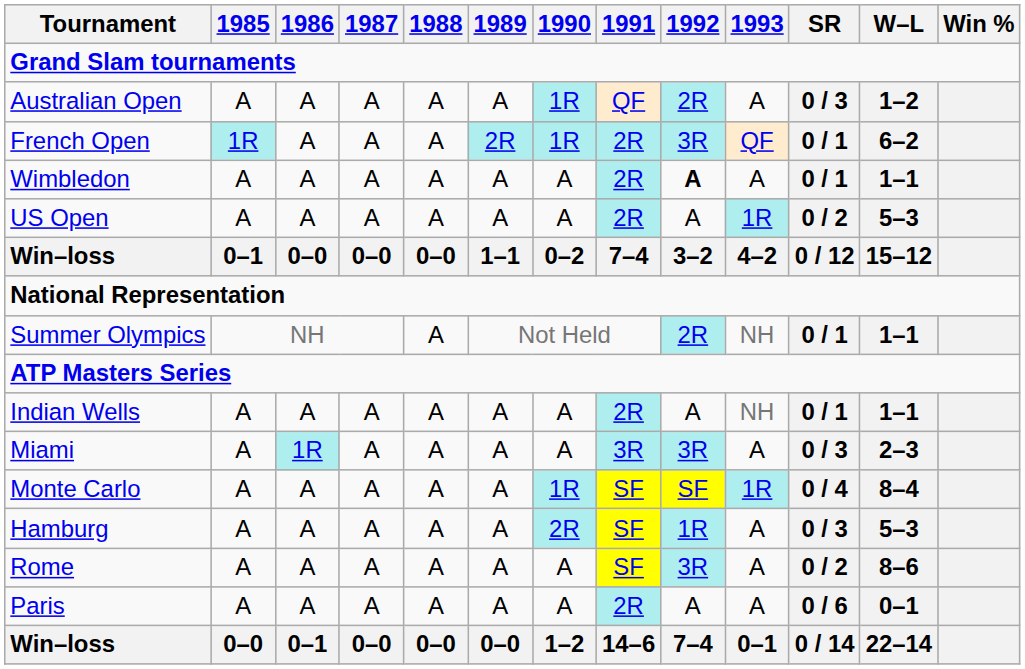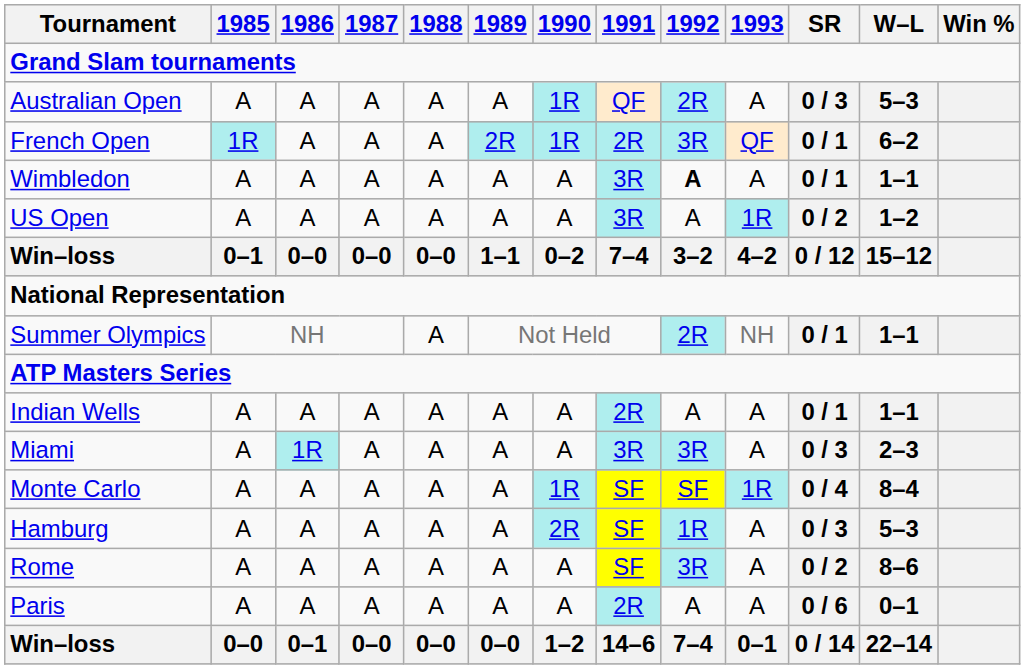 <table class=wikitable style=text-align:center;font-size:97%>
 <tr>
 <th>Tournament</th>
 <th><a href='#'>1985</a></th>
 <th><a href='#'>1986</a></th>
 <th><a href='#'>1987</a></th>
 <th><a href='#'>1988</a></th>
 <th><a href='#'>1989</a></th>
 <th><a href='#'>1990</a></th>
 <th><a href='#'>1991</a></th>
 <th><a href='#'>1992</a></th>
 <th><a href='#'>1993</a></th>
 <th>SR</th>
 <th>W–L</th>
 <th>Win %</th>
 </tr>
 <tr>
 <td colspan=23 align=left><strong><a href='#'>Grand Slam tournaments</a></strong></td>
 </tr>
 <tr>
 <td align=left><a href='#'>Australian Open</a></td>
 <td>A</td>
 <td>A</td>
 <td>A</td>
 <td>A</td>
 <td>A</td>
 <td bgcolor=afeeee><a href='#'>1R</a></td>
 <td bgcolor=ffebcd><a href='#'>QF</a></td>
 <td bgcolor=afeeee><a href='#'>2R</a></td>
 <td>A</td>
 <th>0 / 3</th>
-<th>1–2</th>
+<th>5–3</th>
 <th></th>
 </tr>
 <tr>
 <td align=left><a href='#'>French Open</a></td>
 <td bgcolor=afeeee><a href='#'>1R</a></td>
 <td>A</td>
 <td>A</td>
 <td>A</td>
 <td bgcolor=afeeee><a href='#'>2R</a></td>
 <td bgcolor=afeeee><a href='#'>1R</a></td>
 <td bgcolor=afeeee><a href='#'>2R</a></td>
 <td bgcolor=afeeee><a href='#'>3R</a></td>
 <td bgcolor=ffebcd><a href='#'>QF</a></td>
 <th>0 / 1</th>
 <th>6–2</th>
 <th></th>
 </tr>
 <tr>
 <td align=left><a href='#'>Wimbledon</a></td>
 <td>A</td>
 <td>A</td>
 <td>A</td>
 <td>A</td>
 <td>A</td>
 <td>A</td>
-<td bgcolor=afeeee><a href='#'>2R</a></td>
+<td bgcolor=afeeee><a href='#'>3R</a></td>
 <td><strong>A</strong></td>
 <td>A</td>
 <th>0 / 1</th>
 <th>1–1</th>
 <th></th>
 </tr>
 <tr>
 <td align=left><a href='#'>US Open</a></td>
 <td>A</td>
 <td>A</td>
 <td>A</td>
 <td>A</td>
 <td>A</td>
 <td>A</td>
-<td bgcolor=afeeee><a href='#'>2R</a></td>
+<td bgcolor=afeeee><a href='#'>3R</a></td>
 <td>A</td>
 <td bgcolor=afeeee><a href='#'>1R</a></td>
 <th>0 / 2</th>
-<th>5–3</th>
+<th>1–2</th>
 <th></th>
 </tr>
 <tr>
 <th style=text-align:left>Win–loss</th>
 <th>0–1</th>
 <th>0–0</th>
 <th>0–0</th>
 <th>0–0</th>
 <th>1–1</th>
 <th>0–2</th>
 <th>7–4</th>
 <th>3–2</th>
 <th>4–2</th>
 <th>0 / 12</th>
 <th>15–12</th>
 <th></th>
 </tr>
 <tr>
 <td colspan=23 align=left><strong>National Representation</strong></td>
 </tr>
 <tr>
 <td align=left><a href='#'>Summer Olympics</a></td>
 <td colspan=3 style=color:#767676>NH</td>
 <td>A</td>
 <td colspan=3 style=color:#767676>Not Held</td>
 <td bgcolor=afeeee><a href='#'>2R</a></td>
 <td colspan=1 style=color:#767676>NH</td>
 <th>0 / 1</th>
 <th>1–1</th>
 <th></th>
 </tr>
 <tr>
 <td colspan=23 align=left><strong><a href='#'>ATP Masters Series</a></strong></td>
 </tr>
 <tr>
 <td align=left><a href='#'>Indian Wells</a></td>
 <td>A</td>
 <td>A</td>
 <td>A</td>
 <td>A</td>
 <td>A</td>
 <td>A</td>
 <td bgcolor=afeeee><a href='#'>2R</a></td>
 <td>A</td>
-<td colspan=1 style=color:#767676>NH</td>
+<td>A</td>
 <th>0 / 1</th>
 <th>1–1</th>
 <th></th>
 </tr>
 <tr>
 <td align=left><a href='#'>Miami</a></td>
 <td>A</td>
 <td bgcolor=afeeee><a href='#'>1R</a></td>
 <td>A</td>
 <td>A</td>
 <td>A</td>
 <td>A</td>
 <td bgcolor=afeeee><a href='#'>3R</a></td>
 <td bgcolor=afeeee><a href='#'>3R</a></td>
 <td>A</td>
 <th>0 / 3</th>
 <th>2–3</th>
 <th></th>
 </tr>
 <tr>
 <td align=left><a href='#'>Monte Carlo</a></td>
 <td>A</td>
 <td>A</td>
 <td>A</td>
 <td>A</td>
 <td>A</td>
 <td bgcolor=afeeee><a href='#'>1R</a></td>
 <td bgcolor=yellow><a href='#'>SF</a></td>
 <td bgcolor=yellow><a href='#'>SF</a></td>
 <td bgcolor=afeeee><a href='#'>1R</a></td>
 <th>0 / 4</th>
 <th>8–4</th>
 <th></th>
 </tr>
 <tr>
 <td align=left><a href='#'>Hamburg</a></td>
 <td>A</td>
 <td>A</td>
 <td>A</td>
 <td>A</td>
 <td>A</td>
 <td bgcolor=afeeee><a href='#'>2R</a></td>
 <td bgcolor=yellow><a href='#'>SF</a></td>
 <td bgcolor=afeeee><a href='#'>1R</a></td>
 <td>A</td>
 <th>0 / 3</th>
 <th>5–3</th>
 <th></th>
 </tr>
 <tr>
 <td align=left><a href='#'>Rome</a></td>
 <td>A</td>
 <td>A</td>
 <td>A</td>
 <td>A</td>
 <td>A</td>
 <td>A</td>
 <td bgcolor=yellow><a href='#'>SF</a></td>
 <td bgcolor=afeeee><a href='#'>3R</a></td>
 <td>A</td>
 <th>0 / 2</th>
 <th>8–6</th>
 <th></th>
 </tr>
 <tr>
 <td align=left><a href='#'>Paris</a></td>
 <td>A</td>
 <td>A</td>
 <td>A</td>
 <td>A</td>
 <td>A</td>
 <td>A</td>
 <td bgcolor=afeeee><a href='#'>2R</a></td>
 <td>A</td>
 <td>A</td>
 <th>0 / 6</th>
 <th>0–1</th>
 <th></th>
 </tr>
 <tr>
 <th style=text-align:left>Win–loss</th>
 <th>0–0</th>
 <th>0–1</th>
 <th>0–0</th>
 <th>0–0</th>
 <th>0–0</th>
 <th>1–2</th>
 <th>14–6</th>
 <th>7–4</th>
 <th>0–1</th>
 <th>0 / 14</th>
 <th>22–14</th>
 <th></th>
 </tr>
 </table>
